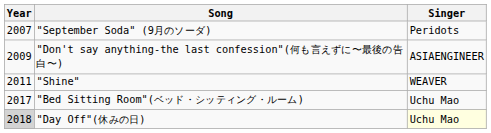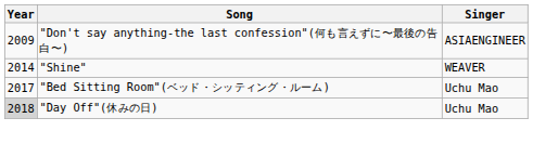 <table class="wikitable">
 <tr>
 <th>Year</th>
 <th>Song</th>
 <th>Singer</th>
 </tr>
 <tr>
-<td>2007</td>
-<td>"September Soda" (9月のソーダ)</td>
-<td>Peridots</td>
-</tr>
-<tr>
 <td>2009</td>
 <td>"Don't say anything-the last confession"(何も言えずに〜最後の告白〜)</td>
 <td>ASIAENGINEER</td>
 </tr>
 <tr>
-<td>2011</td>
+<td>2014</td>
 <td>"Shine"</td>
 <td>WEAVER</td>
 </tr>
 <tr>
 <td>2017</td>
 <td>"Bed Sitting Room"(ベッド・シッティング・ルーム)</td>
 <td>Uchu Mao</td>
 </tr>
 <tr>
 <td style="background: lightgrey;">2018</td>
 <td>"Day Off"(休みの日)</td>
-<td style="background: lightyellow;">Uchu Mao</td>
+<td>Uchu Mao</td>
 </tr>
 </table>
